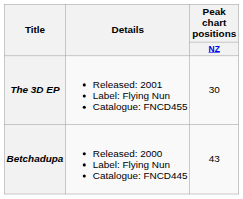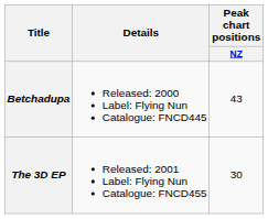 <table class="wikitable plainrowheaders">
 <tr>
 <th scope="col" rowspan="2">Title</th>
 <th scope="col" rowspan="2">Details</th>
 <th scope="col">Peak chart positions</th>
 </tr>
 <tr>
 <th scope="col" style="width:3em;font-size:85%"><a href='#'>NZ</a><br></th>
 </tr>
 <tr>
+<th scope="row"><em>Betchadupa</em></th>
+<td><br><ul><li>Released: 2000</li><li>Label: Flying Nun</li><li>Catalogue: FNCD445</li></ul></td>
+<td align="center">43</td>
+</tr>
+<tr>
 <th scope="row"><em>The 3D EP</em></th>
 <td><br><ul><li>Released: 2001</li><li>Label: Flying Nun</li><li>Catalogue: FNCD455</li></ul></td>
 <td align="center">30</td>
 </tr>
-<tr>
-<th scope="row"><em>Betchadupa</em></th>
-<td><br><ul><li>Released: 2000</li><li>Label: Flying Nun</li><li>Catalogue: FNCD445</li></ul></td>
-<td align="center">43</td>
-</tr>
 </table>
